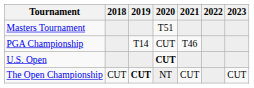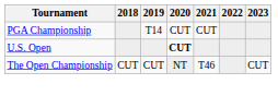 <table class="wikitable" style="font-size:95%;text-align:center;">
 <tr>
 <th>Tournament</th>
 <th>2018</th>
 <th>2019</th>
 <th>2020</th>
 <th>2021</th>
 <th>2022</th>
 <th>2023</th>
 </tr>
 <tr>
-<td align=left><a href='#'>Masters Tournament</a></td>
-<td style="background:#eeeeee;"></td>
-<td style="background:#eeeeee;"></td>
-<td>T51</td>
-<td style="background:#eeeeee;"></td>
-<td style="background:#eeeeee;"></td>
-<td style="background:#eeeeee;"></td>
-</tr>
-<tr>
 <td align=left><a href='#'>PGA Championship</a></td>
 <td style="background:#eeeeee;"></td>
 <td>T14</td>
 <td>CUT</td>
-<td>T46</td>
+<td>CUT</td>
 <td style="background:#eeeeee;"></td>
 <td style="background:#eeeeee;"></td>
 </tr>
 <tr>
 <td align=left><a href='#'>U.S. Open</a></td>
 <td style="background:#eeeeee;"></td>
 <td style="background:#eeeeee;"></td>
 <td><strong>CUT</strong></td>
 <td style="background:#eeeeee;"></td>
 <td style="background:#eeeeee;"></td>
 <td style="background:#eeeeee;"></td>
 </tr>
 <tr>
 <td align=left><a href='#'>The Open Championship</a></td>
 <td>CUT</td>
-<td><strong>CUT</strong></td>
+<td>CUT</td>
 <td style="background:#eeeeee;">NT</td>
-<td>CUT</td>
+<td>T46</td>
 <td style="background:#eeeeee;"></td>
 <td>CUT</td>
 </tr>
 </table>
